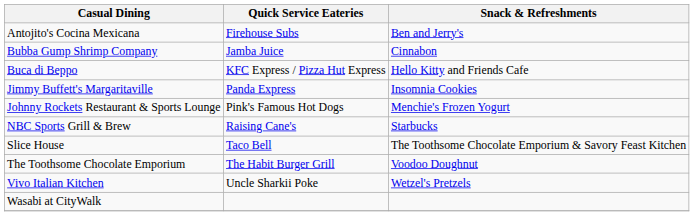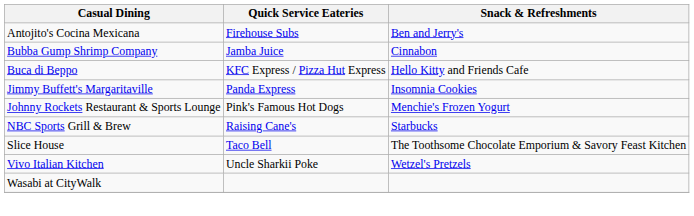 <table class="wikitable">
 <tr>
 <th>Casual Dining</th>
 <th>Quick Service Eateries</th>
 <th>Snack & Refreshments</th>
 </tr>
 <tr>
 <td>Antojito's Cocina Mexicana</td>
 <td><a href='#'>Firehouse Subs</a></td>
 <td><a href='#'>Ben and Jerry's</a></td>
 </tr>
 <tr>
 <td><a href='#'>Bubba Gump Shrimp Company</a></td>
 <td><a href='#'>Jamba Juice</a></td>
 <td><a href='#'>Cinnabon</a></td>
 </tr>
 <tr>
 <td><a href='#'>Buca di Beppo</a></td>
 <td><a href='#'>KFC</a> Express / <a href='#'>Pizza Hut</a> Express</td>
 <td><a href='#'>Hello Kitty</a> and Friends Cafe</td>
 </tr>
 <tr>
 <td><a href='#'>Jimmy Buffett's Margaritaville</a></td>
 <td><a href='#'>Panda Express</a></td>
 <td><a href='#'>Insomnia Cookies</a></td>
 </tr>
 <tr>
 <td><a href='#'>Johnny Rockets</a> Restaurant & Sports Lounge</td>
 <td>Pink's Famous Hot Dogs</td>
 <td><a href='#'>Menchie's Frozen Yogurt</a></td>
 </tr>
 <tr>
 <td><a href='#'>NBC Sports</a> Grill & Brew</td>
 <td><a href='#'>Raising Cane's</a></td>
 <td><a href='#'>Starbucks</a></td>
 </tr>
 <tr>
 <td>Slice House</td>
 <td><a href='#'>Taco Bell</a></td>
 <td>The Toothsome Chocolate Emporium & Savory Feast Kitchen</td>
 </tr>
 <tr>
-<td>The Toothsome Chocolate Emporium</td>
-<td><a href='#'>The Habit Burger Grill</a></td>
-<td><a href='#'>Voodoo Doughnut</a></td>
-</tr>
-<tr>
 <td><a href='#'>Vivo Italian Kitchen</a></td>
 <td>Uncle Sharkii Poke</td>
 <td><a href='#'>Wetzel's Pretzels</a></td>
 </tr>
 <tr>
 <td>Wasabi at CityWalk</td>
 <td></td>
 <td></td>
 </tr>
 <tr>
 </tr>
 </table>
